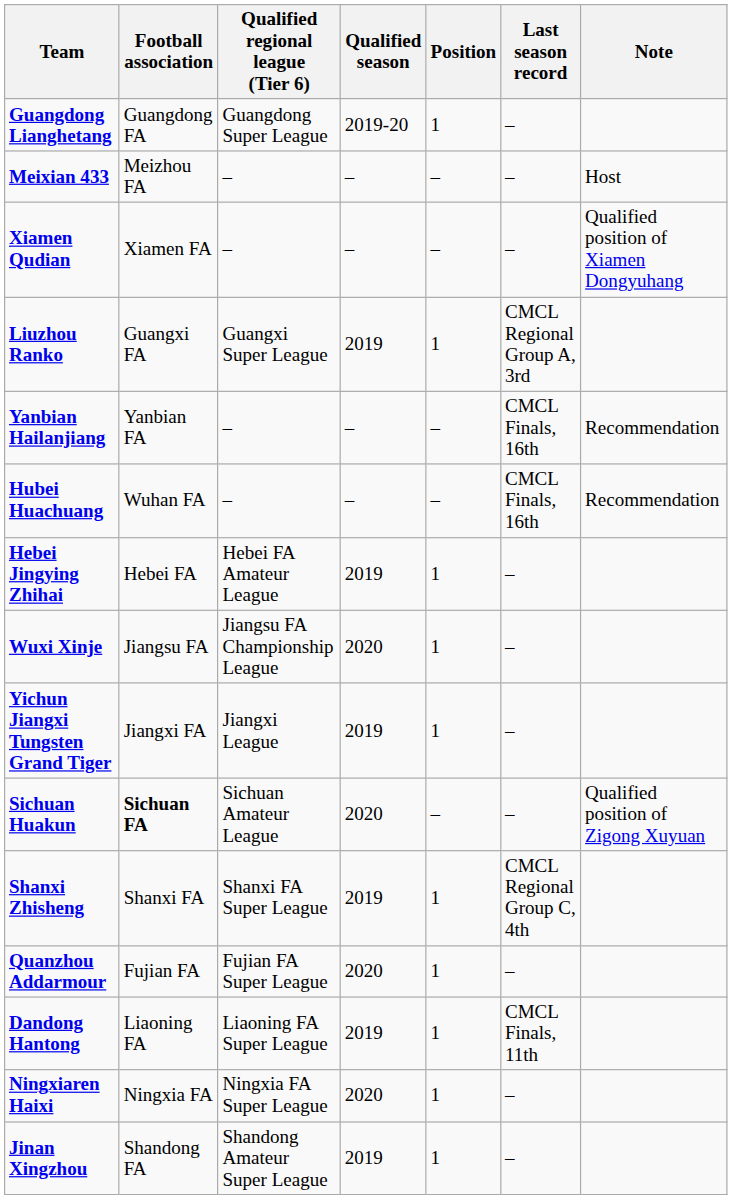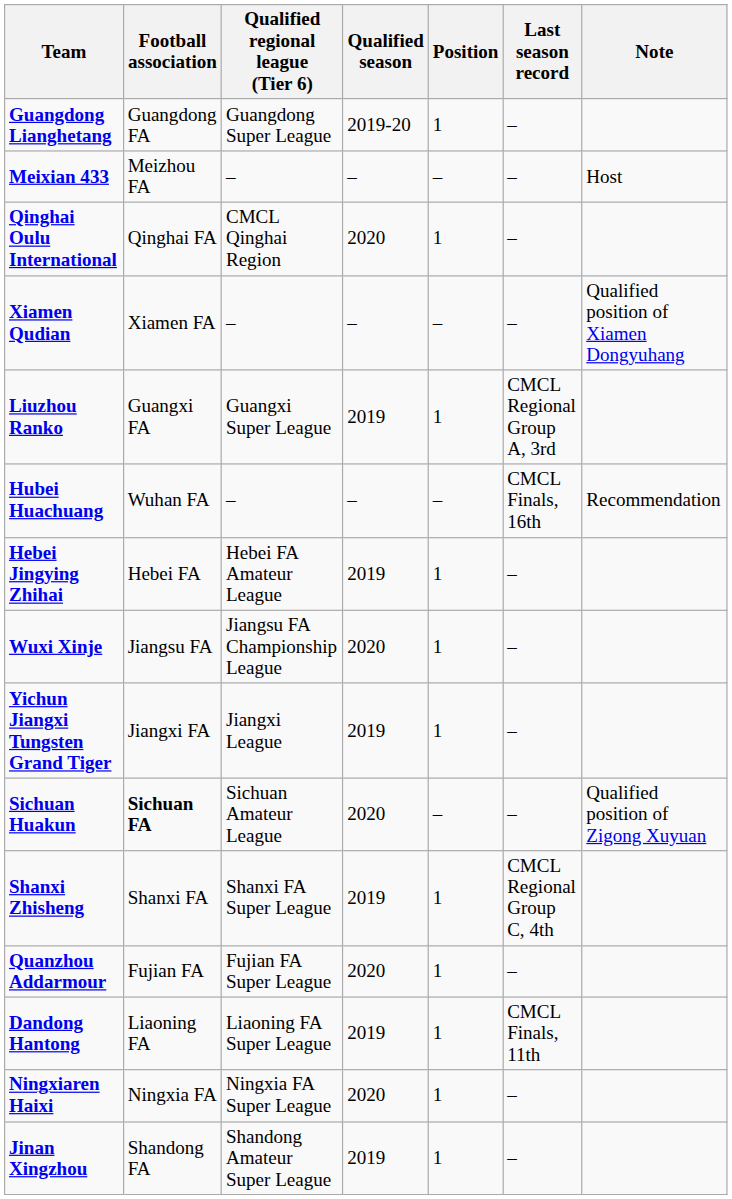 <table class="wikitable sortable">
 <tr>
 <th>Team</th>
 <th>Football association</th>
 <th>Qualified regional league<br><strong>(Tier 6)</strong></th>
 <th>Qualified season</th>
 <th>Position</th>
 <th>Last season record</th>
 <th>Note</th>
 </tr>
 <tr>
 <td><strong><a href='#'>Guangdong Lianghetang</a></strong></td>
 <td>Guangdong FA</td>
 <td>Guangdong Super League</td>
 <td>2019-20</td>
 <td>1</td>
 <td>–</td>
 <td></td>
 </tr>
 <tr>
 <td><strong><a href='#'>Meixian 433</a></strong></td>
 <td>Meizhou FA</td>
 <td>–</td>
 <td>–</td>
 <td>–</td>
 <td>–</td>
 <td>Host</td>
 </tr>
 <tr>
+<td><strong><a href='#'>Qinghai Oulu International</a></strong></td>
+<td>Qinghai FA</td>
+<td>CMCL Qinghai Region</td>
+<td>2020</td>
+<td>1</td>
+<td>–</td>
+<td></td>
+</tr>
+<tr>
 <td><strong><a href='#'>Xiamen Qudian</a></strong></td>
 <td>Xiamen FA</td>
 <td>–</td>
 <td>–</td>
 <td>–</td>
 <td>–</td>
 <td>Qualified position of <a href='#'>Xiamen Dongyuhang</a></td>
 </tr>
 <tr>
 <td><strong><a href='#'>Liuzhou Ranko</a></strong></td>
 <td>Guangxi FA</td>
 <td>Guangxi Super League</td>
 <td>2019</td>
 <td>1</td>
 <td>CMCL Regional Group A, 3rd</td>
 <td></td>
-</tr>
-<tr>
-<td><a href='#'><strong>Yanbian Hailanjiang</strong></a></td>
-<td>Yanbian FA</td>
-<td>–</td>
-<td>–</td>
-<td>–</td>
-<td>CMCL Finals, 16th</td>
-<td>Recommendation</td>
 </tr>
 <tr>
 <td><strong><a href='#'>Hubei Huachuang</a></strong></td>
 <td>Wuhan FA</td>
 <td>–</td>
 <td>–</td>
 <td>–</td>
 <td>CMCL Finals, 16th</td>
 <td>Recommendation</td>
 </tr>
 <tr>
 <td><strong><a href='#'>Hebei Jingying Zhihai</a></strong></td>
 <td>Hebei FA</td>
 <td>Hebei FA Amateur League</td>
 <td>2019</td>
 <td>1</td>
 <td>–</td>
 <td></td>
 </tr>
 <tr>
 <td><strong><a href='#'>Wuxi Xinje</a></strong></td>
 <td>Jiangsu FA</td>
 <td>Jiangsu FA Championship League</td>
 <td>2020</td>
 <td>1</td>
 <td>–</td>
 <td></td>
 </tr>
 <tr>
 <td><strong><a href='#'>Yichun Jiangxi Tungsten Grand Tiger</a></strong></td>
 <td>Jiangxi FA</td>
 <td>Jiangxi League</td>
 <td>2019</td>
 <td>1</td>
 <td>–</td>
 <td></td>
 </tr>
 <tr>
 <td><strong><a href='#'>Sichuan Huakun</a></strong></td>
 <td><strong>Sichuan FA</strong></td>
 <td>Sichuan Amateur League</td>
 <td>2020</td>
 <td>–</td>
 <td>–</td>
 <td>Qualified position of <a href='#'>Zigong Xuyuan</a></td>
 </tr>
 <tr>
 <td><strong><a href='#'>Shanxi Zhisheng</a></strong></td>
 <td>Shanxi FA</td>
 <td>Shanxi FA Super League</td>
 <td>2019</td>
 <td>1</td>
 <td>CMCL Regional Group C, 4th</td>
 <td></td>
 </tr>
 <tr>
 <td><strong><a href='#'>Quanzhou Addarmour</a></strong></td>
 <td>Fujian FA</td>
 <td>Fujian FA Super League</td>
 <td>2020</td>
 <td>1</td>
 <td>–</td>
 <td></td>
 </tr>
 <tr>
 <td><strong><a href='#'>Dandong Hantong</a></strong></td>
 <td>Liaoning FA</td>
 <td>Liaoning FA Super League</td>
 <td>2019</td>
 <td>1</td>
 <td>CMCL Finals, 11th</td>
 <td></td>
 </tr>
 <tr>
 <td><strong><a href='#'>Ningxiaren Haixi</a></strong></td>
 <td>Ningxia FA</td>
 <td>Ningxia FA Super League</td>
 <td>2020</td>
 <td>1</td>
 <td>–</td>
 <td></td>
 </tr>
 <tr>
 <td><strong><a href='#'>Jinan Xingzhou</a></strong></td>
 <td>Shandong FA</td>
 <td>Shandong Amateur Super League</td>
 <td>2019</td>
 <td>1</td>
 <td>–</td>
 <td></td>
 </tr>
 </table>
